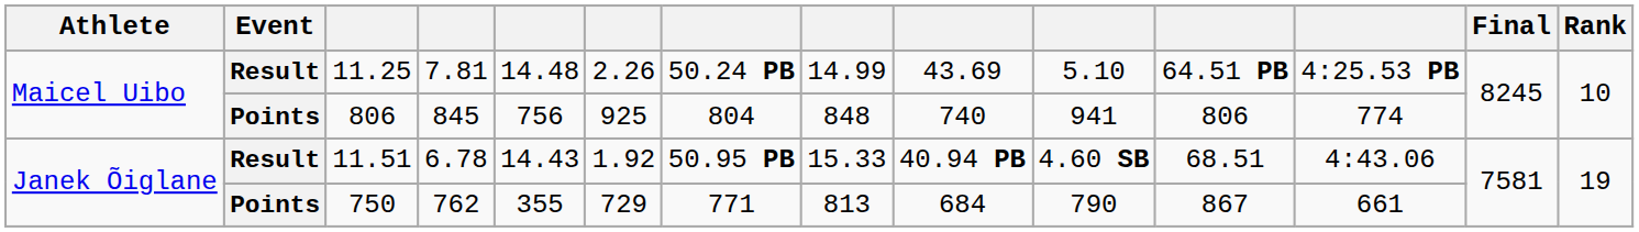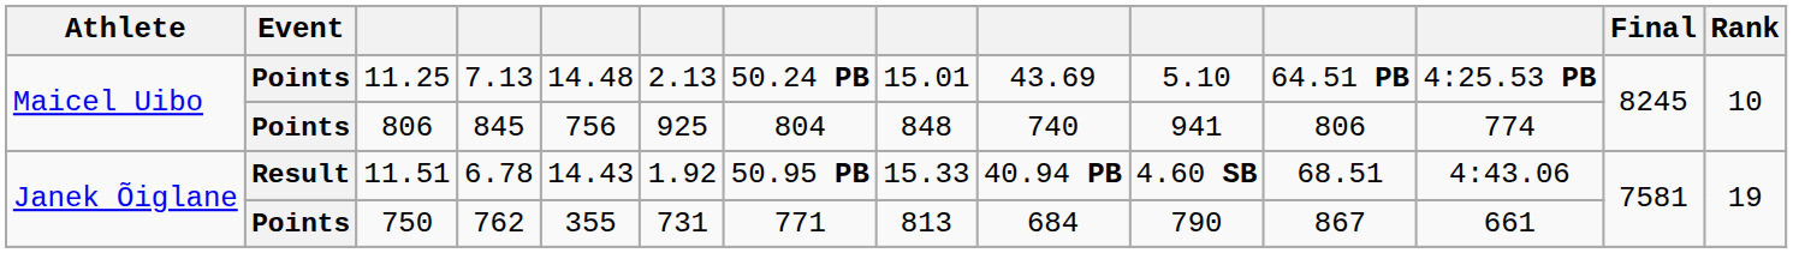 <table class="wikitable" style="font-size:90%">
 <tr>
 <th>Athlete</th>
 <th>Event</th>
 <th></th>
 <th></th>
 <th></th>
 <th></th>
 <th></th>
 <th></th>
 <th></th>
 <th></th>
 <th></th>
 <th></th>
 <th>Final</th>
 <th>Rank</th>
 </tr>
 <tr style=text-align:center>
 <td rowspan=2 style=text-align:left><a href='#'>Maicel Uibo</a></td>
-<th style="font-size:95%">Result</th>
+<th style="font-size:95%">Points</th>
 <td>11.25</td>
-<td>7.81</td>
+<td>7.13</td>
 <td>14.48</td>
-<td>2.26</td>
+<td>2.13</td>
 <td>50.24 <strong>PB</strong></td>
-<td>14.99</td>
+<td>15.01</td>
 <td>43.69</td>
 <td>5.10</td>
 <td>64.51 <strong>PB</strong></td>
 <td>4:25.53 <strong>PB</strong></td>
 <td rowspan=2>8245</td>
 <td rowspan=2>10</td>
 </tr>
 <tr style=text-align:center>
 <th style="font-size:95%">Points</th>
 <td>806</td>
 <td>845</td>
 <td>756</td>
 <td>925</td>
 <td>804</td>
 <td>848</td>
 <td>740</td>
 <td>941</td>
 <td>806</td>
 <td>774</td>
 </tr>
 <tr style=text-align:center>
 <td rowspan=2 style=text-align:left><a href='#'>Janek Õiglane</a></td>
 <th style="font-size:95%">Result</th>
 <td>11.51</td>
 <td>6.78</td>
 <td>14.43</td>
 <td>1.92</td>
 <td>50.95 <strong>PB</strong></td>
 <td>15.33</td>
 <td>40.94 <strong>PB</strong></td>
 <td>4.60 <strong>SB</strong></td>
 <td>68.51</td>
 <td>4:43.06</td>
 <td rowspan=2>7581</td>
 <td rowspan=2>19</td>
 </tr>
 <tr style=text-align:center>
 <th style="font-size:95%">Points</th>
 <td>750</td>
 <td>762</td>
 <td>355</td>
-<td>729</td>
+<td>731</td>
 <td>771</td>
 <td>813</td>
 <td>684</td>
 <td>790</td>
 <td>867</td>
 <td>661</td>
 </tr>
 </table>
